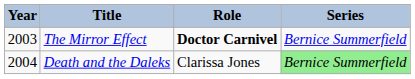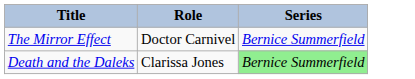 <table class="wikitable">
 <tr style="text-align:center;">
-<th style="background:#B0C4DE;">Year</th>
 <th style="background:#B0C4DE;">Title</th>
 <th style="background:#B0C4DE;">Role</th>
 <th style="background:#B0C4DE;">Series</th>
 </tr>
 <tr>
-<td>2003</td>
 <td><em><a href='#'>The Mirror Effect</a></em></td>
-<td><strong>Doctor Carnivel</strong></td>
+<td>Doctor Carnivel</td>
 <td><em><a href='#'>Bernice Summerfield</a></em></td>
 </tr>
 <tr>
-<td>2004</td>
 <td><em><a href='#'>Death and the Daleks</a></em></td>
 <td>Clarissa Jones</td>
 <td style="background: lightgreen;"><em>Bernice Summerfield</em></td>
 </tr>
 </table>
